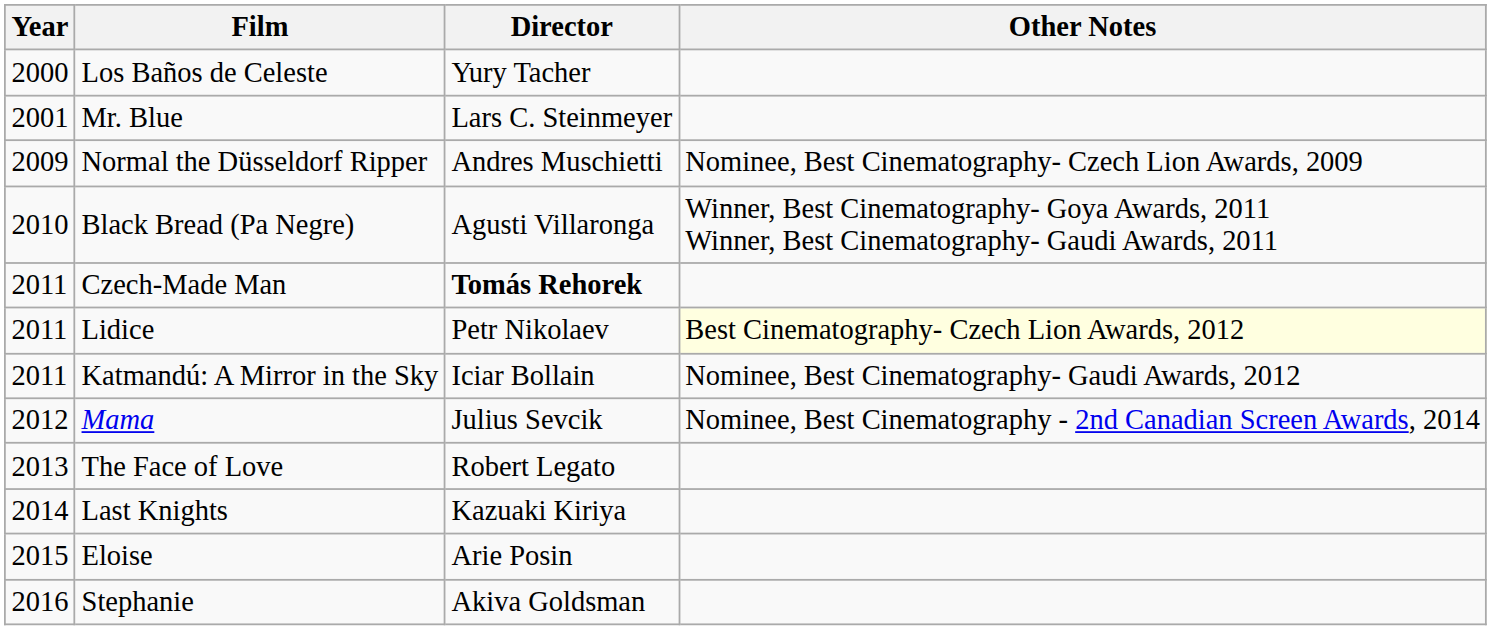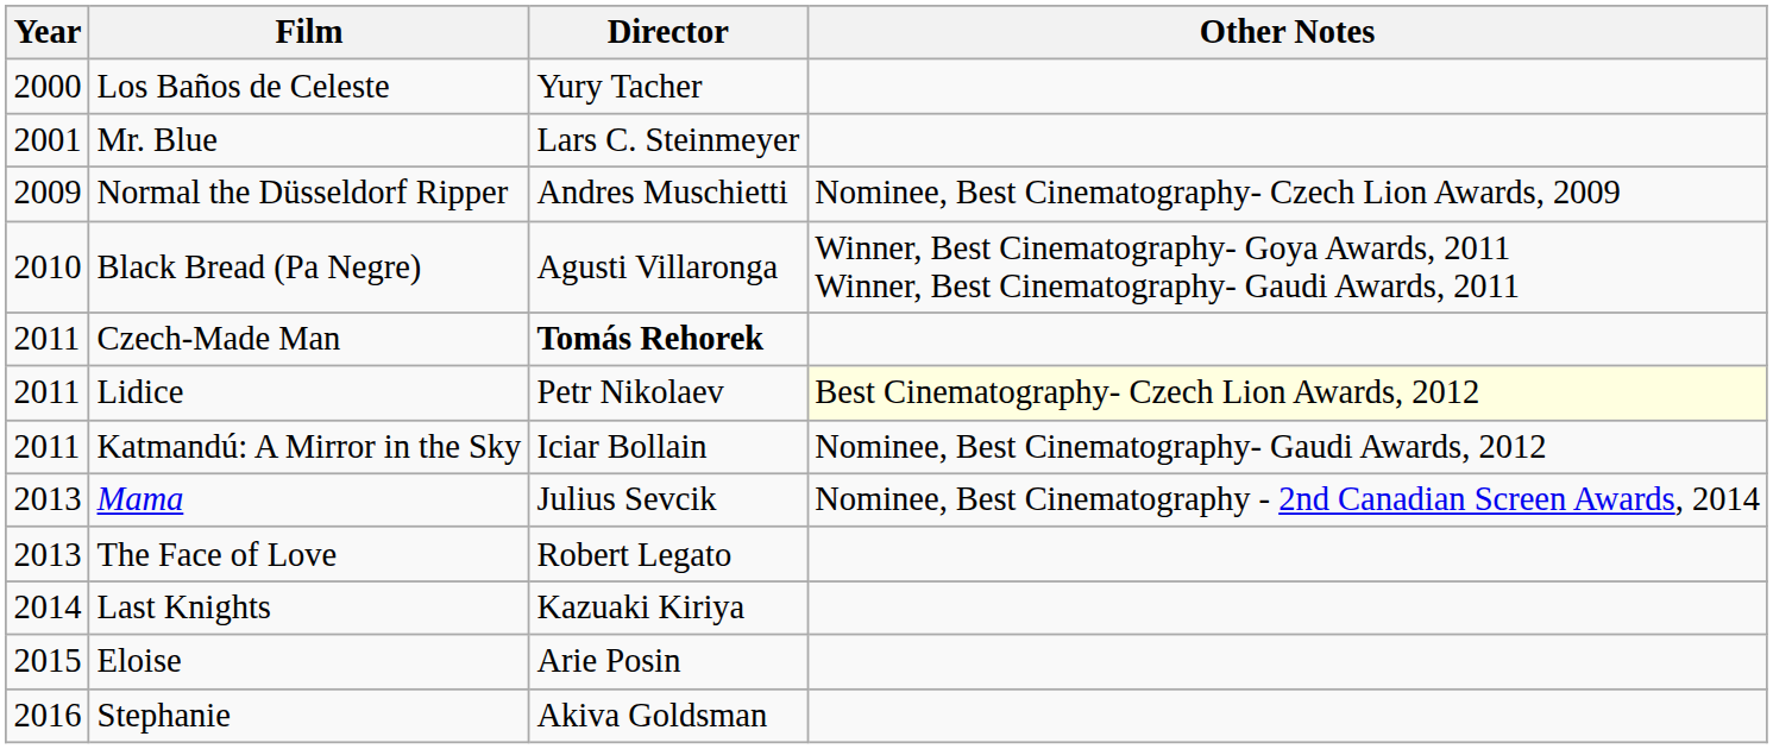 <table class="wikitable">
 <tr>
 <th>Year</th>
 <th>Film</th>
 <th>Director</th>
 <th>Other Notes</th>
 </tr>
 <tr>
 <td>2000</td>
 <td>Los Baños de Celeste</td>
 <td>Yury Tacher</td>
 <td></td>
 </tr>
 <tr>
 <td>2001</td>
 <td>Mr. Blue</td>
 <td>Lars C. Steinmeyer</td>
 <td></td>
 </tr>
 <tr>
 <td>2009</td>
 <td>Normal the Düsseldorf Ripper</td>
 <td>Andres Muschietti</td>
 <td>Nominee, Best Cinematography- Czech Lion Awards, 2009</td>
 </tr>
 <tr>
 <td>2010</td>
 <td>Black Bread (Pa Negre)</td>
 <td>Agusti Villaronga</td>
 <td>Winner, Best Cinematography- Goya Awards, 2011<br>Winner, Best Cinematography- Gaudi Awards, 2011</td>
 </tr>
 <tr>
 <td>2011</td>
 <td>Czech-Made Man</td>
 <td><strong>Tomás Rehorek</strong></td>
 <td></td>
 </tr>
 <tr>
 <td>2011</td>
 <td>Lidice</td>
 <td>Petr Nikolaev</td>
 <td style="background: lightyellow;">Best Cinematography- Czech Lion Awards, 2012</td>
 </tr>
 <tr>
 <td>2011</td>
 <td>Katmandú: A Mirror in the Sky</td>
 <td>Iciar Bollain</td>
 <td>Nominee, Best Cinematography- Gaudi Awards, 2012</td>
 </tr>
 <tr>
-<td>2012</td>
+<td>2013</td>
 <td><em><a href='#'>Mama</a></em></td>
 <td>Julius Sevcik</td>
 <td>Nominee, Best Cinematography - <a href='#'>2nd Canadian Screen Awards</a>, 2014</td>
 </tr>
 <tr>
 <td>2013</td>
 <td>The Face of Love</td>
 <td>Robert Legato</td>
 <td></td>
 </tr>
 <tr>
 <td>2014</td>
 <td>Last Knights</td>
 <td>Kazuaki Kiriya</td>
 <td></td>
 </tr>
 <tr>
 <td>2015</td>
 <td>Eloise</td>
 <td>Arie Posin</td>
 <td></td>
 </tr>
 <tr>
 <td>2016</td>
 <td>Stephanie</td>
 <td>Akiva Goldsman</td>
 <td></td>
 </tr>
 </table>
